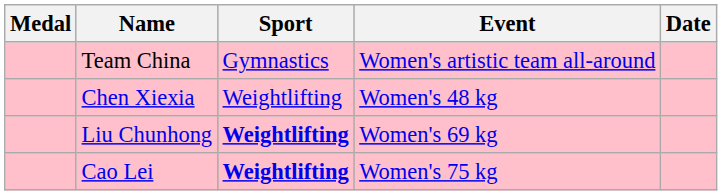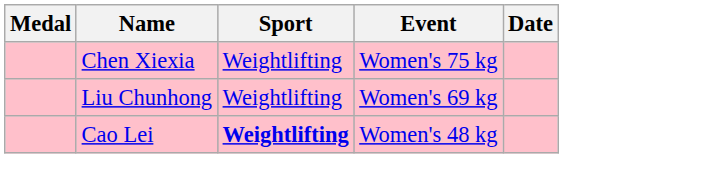 <table class="wikitable sortable" style="font-size: 95%;">
 <tr>
 <th>Medal</th>
 <th>Name</th>
 <th>Sport</th>
 <th>Event</th>
 <th>Date</th>
 </tr>
 <tr bgcolor=pink>
 <td></td>
-<td>Team China</td>
-<td><a href='#'>Gymnastics</a></td>
-<td><a href='#'>Women's artistic team all-around</a></td>
-<td></td>
-</tr>
-<tr bgcolor=pink>
-<td></td>
 <td><a href='#'>Chen Xiexia</a></td>
 <td><a href='#'>Weightlifting</a></td>
-<td><a href='#'>Women's 48 kg</a></td>
+<td><a href='#'>Women's 75 kg</a></td>
 <td></td>
 </tr>
 <tr bgcolor=pink>
 <td></td>
 <td><a href='#'>Liu Chunhong</a></td>
-<td><strong><a href='#'>Weightlifting</a></strong></td>
+<td><a href='#'>Weightlifting</a></td>
 <td><a href='#'>Women's 69 kg</a></td>
 <td></td>
 </tr>
 <tr bgcolor=pink>
 <td></td>
 <td><a href='#'>Cao Lei</a></td>
 <td><strong><a href='#'>Weightlifting</a></strong></td>
-<td><a href='#'>Women's 75 kg</a></td>
+<td><a href='#'>Women's 48 kg</a></td>
 <td></td>
 </tr>
 </table>
